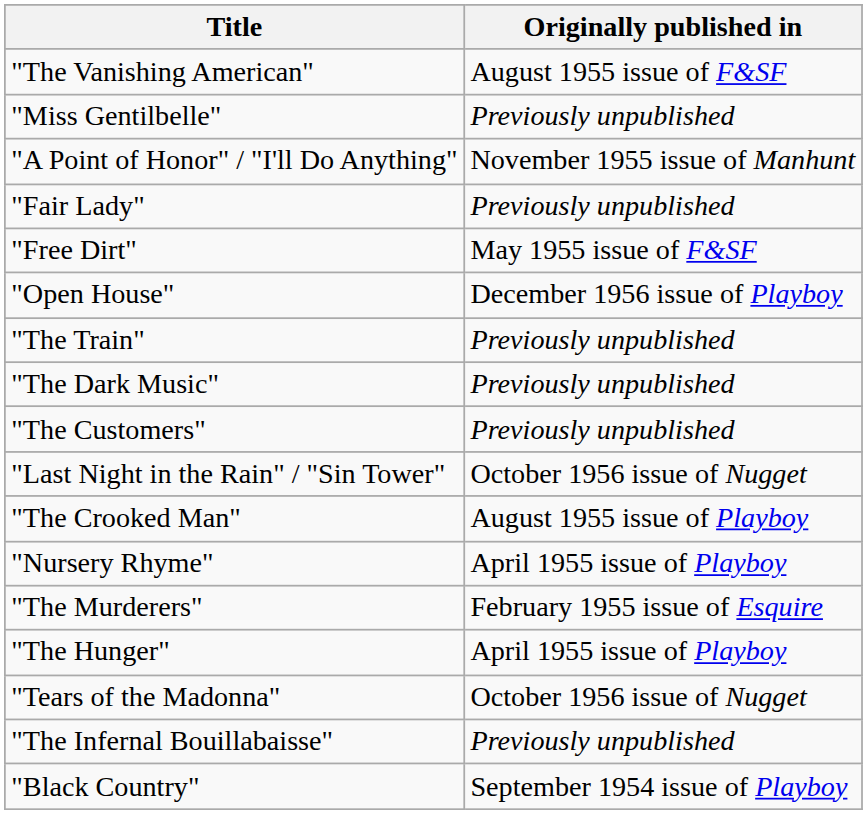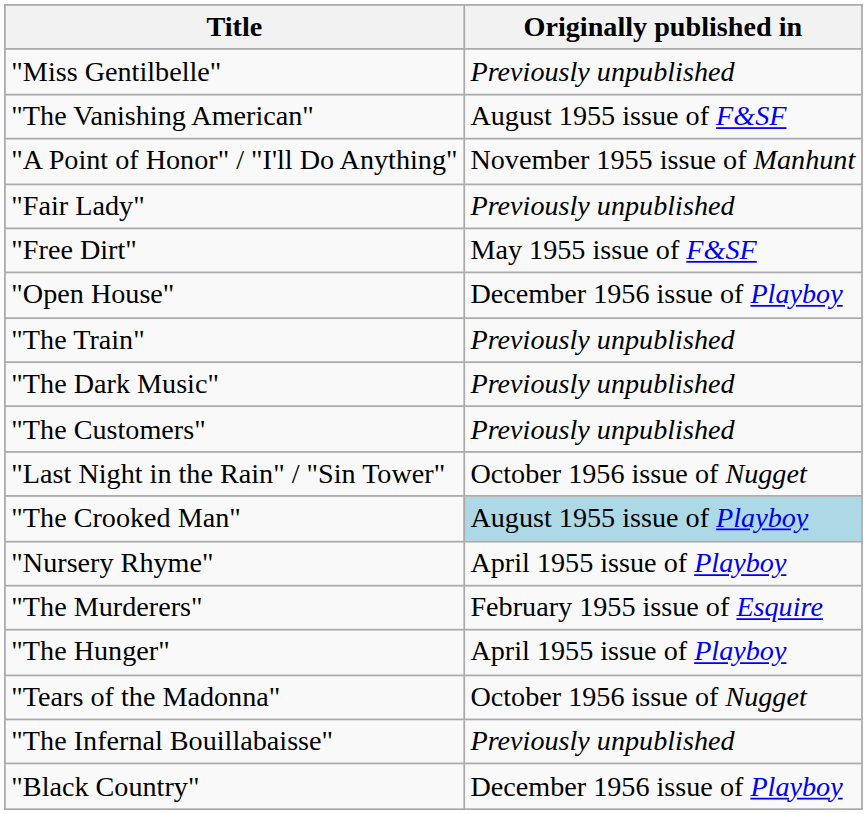 <table class="wikitable">
 <tr>
 <th>Title</th>
 <th>Originally published in</th>
 </tr>
 <tr>
+<td>"Miss Gentilbelle"</td>
+<td><em>Previously unpublished</em></td>
+</tr>
+<tr>
 <td>"The Vanishing American"</td>
 <td>August 1955 issue of <em><a href='#'>F&SF</a></em></td>
-</tr>
-<tr>
-<td>"Miss Gentilbelle"</td>
-<td><em>Previously unpublished</em></td>
 </tr>
 <tr>
 <td>"A Point of Honor" / "I'll Do Anything"</td>
 <td>November 1955 issue of <em>Manhunt</em></td>
 </tr>
 <tr>
 <td>"Fair Lady"</td>
 <td><em>Previously unpublished</em></td>
 </tr>
 <tr>
 <td>"Free Dirt"</td>
 <td>May 1955 issue of <em><a href='#'>F&SF</a></em></td>
 </tr>
 <tr>
 <td>"Open House"</td>
 <td>December 1956 issue of <em><a href='#'>Playboy</a></em></td>
 </tr>
 <tr>
 <td>"The Train"</td>
 <td><em>Previously unpublished</em></td>
 </tr>
 <tr>
 <td>"The Dark Music"</td>
 <td><em>Previously unpublished</em></td>
 </tr>
 <tr>
 <td>"The Customers"</td>
 <td><em>Previously unpublished</em></td>
 </tr>
 <tr>
 <td>"Last Night in the Rain" / "Sin Tower"</td>
 <td>October 1956 issue of <em>Nugget</em></td>
 </tr>
 <tr>
 <td>"The Crooked Man"</td>
-<td>August 1955 issue of <em><a href='#'>Playboy</a></em></td>
+<td style="background: lightblue;">August 1955 issue of <em><a href='#'>Playboy</a></em></td>
 </tr>
 <tr>
 <td>"Nursery Rhyme"</td>
 <td>April 1955 issue of <em><a href='#'>Playboy</a></em></td>
 </tr>
 <tr>
 <td>"The Murderers"</td>
 <td>February 1955 issue of <em><a href='#'>Esquire</a></em></td>
 </tr>
 <tr>
 <td>"The Hunger"</td>
 <td>April 1955 issue of <em><a href='#'>Playboy</a></em></td>
 </tr>
 <tr>
 <td>"Tears of the Madonna"</td>
 <td>October 1956 issue of <em>Nugget</em></td>
 </tr>
 <tr>
 <td>"The Infernal Bouillabaisse"</td>
 <td><em>Previously unpublished</em></td>
 </tr>
 <tr>
 <td>"Black Country"</td>
-<td>September 1954 issue of <em><a href='#'>Playboy</a></em></td>
+<td>December 1956 issue of <em><a href='#'>Playboy</a></em></td>
 </tr>
 </table>
